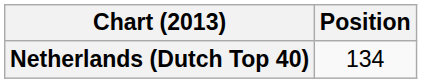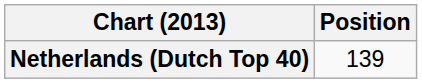 <table class="wikitable plainrowheaders">
 <tr>
 <th>Chart (2013)</th>
 <th>Position</th>
 </tr>
 <tr>
 <th scope="row">Netherlands (Dutch Top 40)</th>
-<td style="text-align:center;">134</td>
+<td style="text-align:center;">139</td>
 </tr>
 </table>
